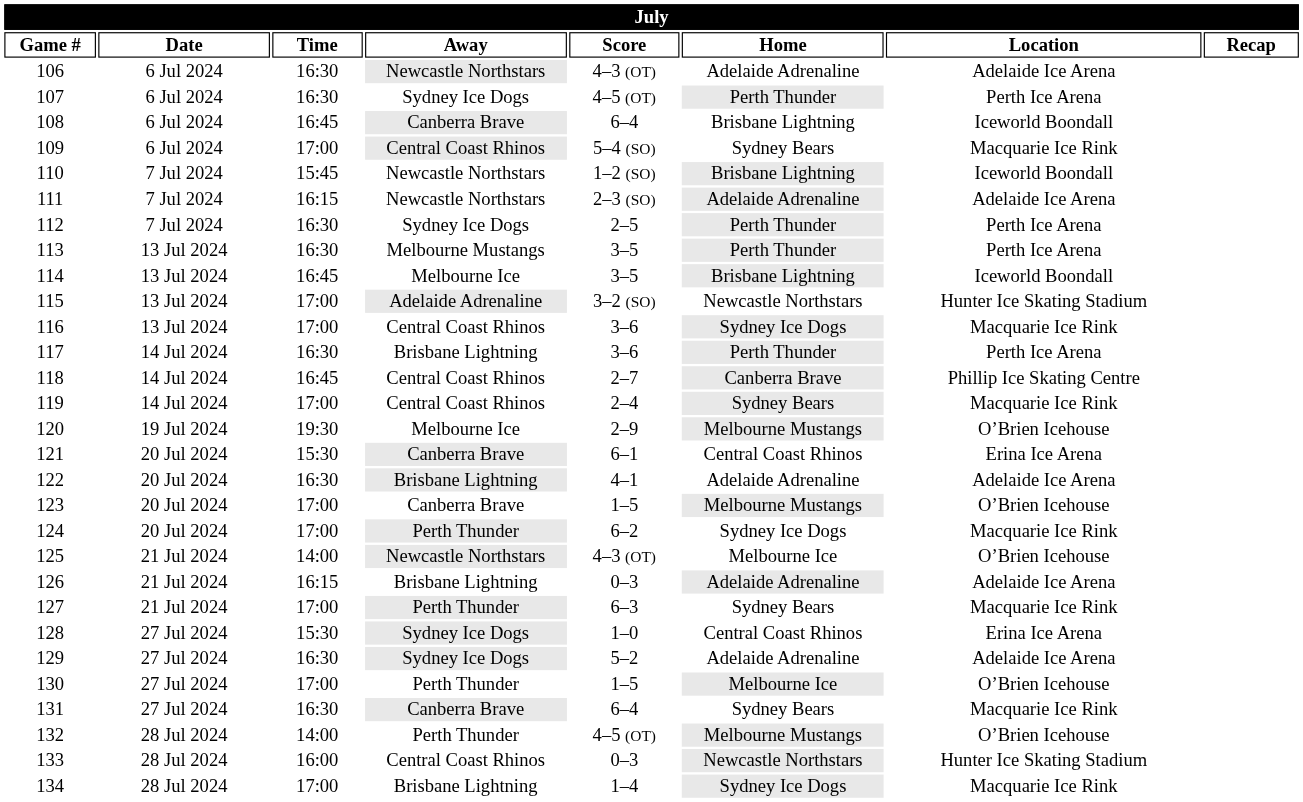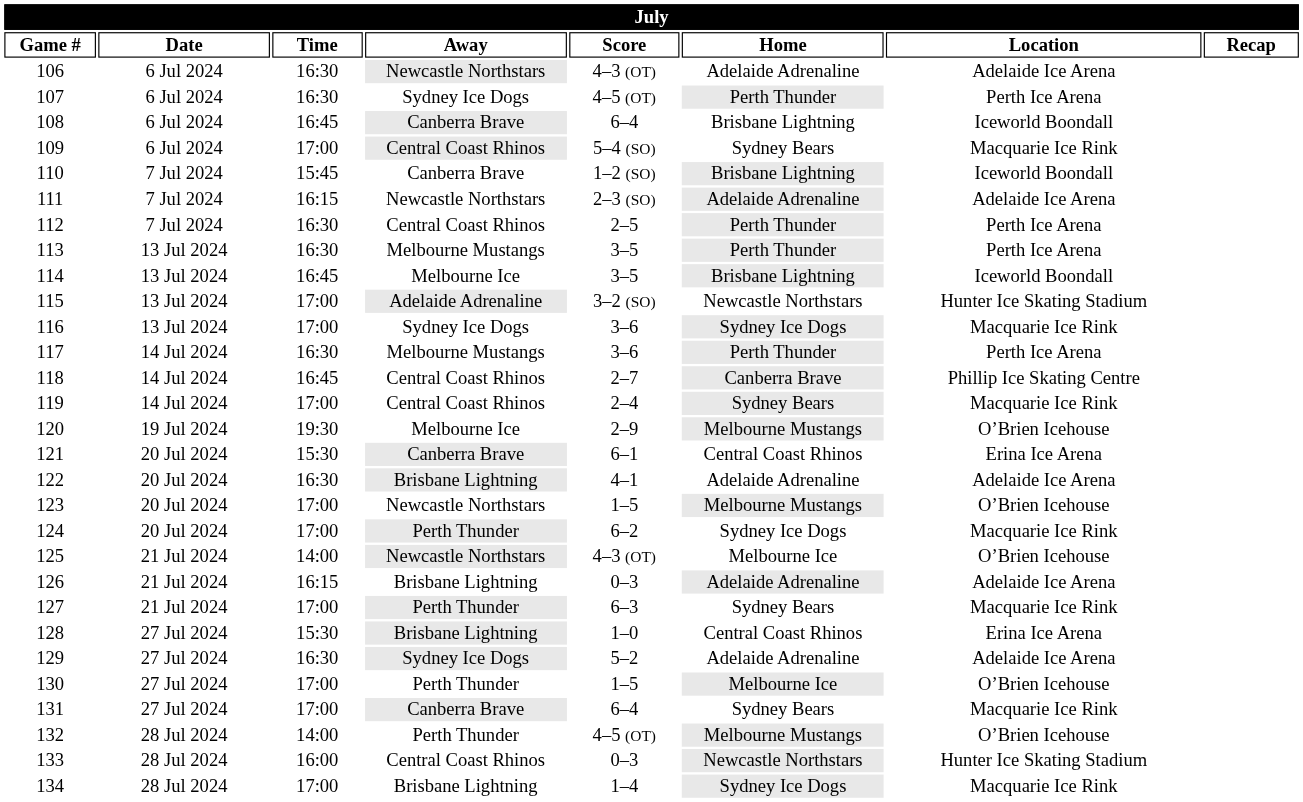 <table class="toccolours" style="width:70em;text-align: center">
 <tr>
 <th colspan="8" style="background:#000000;color:white;border:#000000 1px solid">July</th>
 </tr>
 <tr>
 <th style="background:#FFFFFF;color:black;border:#000000 1px solid; width: 40px">Game #</th>
 <th style="background:#FFFFFF;color:black;border:#000000 1px solid; width: 80px">Date</th>
 <th style="background:#FFFFFF;color:black;border:#000000 1px solid; width: 40px">Time</th>
 <th style="background:#FFFFFF;color:black;border:#000000 1px solid; width: 95px">Away</th>
 <th style="background:#FFFFFF;color:black;border:#000000 1px solid; width: 50px">Score</th>
 <th style="background:#FFFFFF;color:black;border:#000000 1px solid; width: 95px">Home</th>
 <th style="background:#FFFFFF;color:black;border:#000000 1px solid; width: 150px">Location</th>
 <th style="background:#FFFFFF;color:black;border:#000000 1px solid; width: 40px">Recap</th>
 </tr>
 <tr>
 <td>106</td>
 <td>6 Jul 2024</td>
 <td>16:30</td>
 <td bgcolor="#e8e8e8">Newcastle Northstars</td>
 <td>4–3 <small>(OT)</small></td>
 <td>Adelaide Adrenaline</td>
 <td>Adelaide Ice Arena</td>
 <td></td>
 </tr>
 <tr>
 <td>107</td>
 <td>6 Jul 2024</td>
 <td>16:30</td>
 <td>Sydney Ice Dogs</td>
 <td>4–5 <small>(OT)</small></td>
 <td bgcolor="#e8e8e8">Perth Thunder</td>
 <td>Perth Ice Arena</td>
 <td></td>
 </tr>
 <tr>
 <td>108</td>
 <td>6 Jul 2024</td>
 <td>16:45</td>
 <td bgcolor="#e8e8e8">Canberra Brave</td>
 <td>6–4</td>
 <td>Brisbane Lightning</td>
 <td>Iceworld Boondall</td>
 <td></td>
 </tr>
 <tr>
 <td>109</td>
 <td>6 Jul 2024</td>
 <td>17:00</td>
 <td bgcolor="#e8e8e8">Central Coast Rhinos</td>
 <td>5–4 <small>(SO)</small></td>
 <td>Sydney Bears</td>
 <td>Macquarie Ice Rink</td>
 <td></td>
 </tr>
 <tr>
 <td>110</td>
 <td>7 Jul 2024</td>
 <td>15:45</td>
-<td>Newcastle Northstars</td>
+<td>Canberra Brave</td>
 <td>1–2 <small>(SO)</small></td>
 <td bgcolor="#e8e8e8">Brisbane Lightning</td>
 <td>Iceworld Boondall</td>
 <td></td>
 </tr>
 <tr>
 <td>111</td>
 <td>7 Jul 2024</td>
 <td>16:15</td>
 <td>Newcastle Northstars</td>
 <td>2–3 <small>(SO)</small></td>
 <td bgcolor="#e8e8e8">Adelaide Adrenaline</td>
 <td>Adelaide Ice Arena</td>
 <td></td>
 </tr>
 <tr>
 <td>112</td>
 <td>7 Jul 2024</td>
 <td>16:30</td>
-<td>Sydney Ice Dogs</td>
+<td>Central Coast Rhinos</td>
 <td>2–5</td>
 <td bgcolor="#e8e8e8">Perth Thunder</td>
 <td>Perth Ice Arena</td>
 <td></td>
 </tr>
 <tr>
 <td>113</td>
 <td>13 Jul 2024</td>
 <td>16:30</td>
 <td>Melbourne Mustangs</td>
 <td>3–5</td>
 <td bgcolor="#e8e8e8">Perth Thunder</td>
 <td>Perth Ice Arena</td>
 <td></td>
 </tr>
 <tr>
 <td>114</td>
 <td>13 Jul 2024</td>
 <td>16:45</td>
 <td>Melbourne Ice</td>
 <td>3–5</td>
 <td bgcolor="#e8e8e8">Brisbane Lightning</td>
 <td>Iceworld Boondall</td>
 <td></td>
 </tr>
 <tr>
 <td>115</td>
 <td>13 Jul 2024</td>
 <td>17:00</td>
 <td bgcolor="#e8e8e8">Adelaide Adrenaline</td>
 <td>3–2 <small>(SO)</small></td>
 <td>Newcastle Northstars</td>
 <td>Hunter Ice Skating Stadium</td>
 <td></td>
 </tr>
 <tr>
 <td>116</td>
 <td>13 Jul 2024</td>
 <td>17:00</td>
-<td>Central Coast Rhinos</td>
+<td>Sydney Ice Dogs</td>
 <td>3–6</td>
 <td bgcolor="#e8e8e8">Sydney Ice Dogs</td>
 <td>Macquarie Ice Rink</td>
 <td></td>
 </tr>
 <tr>
 <td>117</td>
 <td>14 Jul 2024</td>
 <td>16:30</td>
-<td>Brisbane Lightning</td>
+<td>Melbourne Mustangs</td>
 <td>3–6</td>
 <td bgcolor="#e8e8e8">Perth Thunder</td>
 <td>Perth Ice Arena</td>
 <td></td>
 </tr>
 <tr>
 <td>118</td>
 <td>14 Jul 2024</td>
 <td>16:45</td>
 <td>Central Coast Rhinos</td>
 <td>2–7</td>
 <td bgcolor="#e8e8e8">Canberra Brave</td>
 <td>Phillip Ice Skating Centre</td>
 <td></td>
 </tr>
 <tr>
 <td>119</td>
 <td>14 Jul 2024</td>
 <td>17:00</td>
 <td>Central Coast Rhinos</td>
 <td>2–4</td>
 <td bgcolor="#e8e8e8">Sydney Bears</td>
 <td>Macquarie Ice Rink</td>
 <td></td>
 </tr>
 <tr>
 <td>120</td>
 <td>19 Jul 2024</td>
 <td>19:30</td>
 <td>Melbourne Ice</td>
 <td>2–9</td>
 <td bgcolor="#e8e8e8">Melbourne Mustangs</td>
 <td>O’Brien Icehouse</td>
 <td></td>
 </tr>
 <tr>
 <td>121</td>
 <td>20 Jul 2024</td>
 <td>15:30</td>
 <td bgcolor="#e8e8e8">Canberra Brave</td>
 <td>6–1</td>
 <td>Central Coast Rhinos</td>
 <td>Erina Ice Arena</td>
 <td></td>
 </tr>
 <tr>
 <td>122</td>
 <td>20 Jul 2024</td>
 <td>16:30</td>
 <td bgcolor="#e8e8e8">Brisbane Lightning</td>
 <td>4–1</td>
 <td>Adelaide Adrenaline</td>
 <td>Adelaide Ice Arena</td>
 <td></td>
 </tr>
 <tr>
 <td>123</td>
 <td>20 Jul 2024</td>
 <td>17:00</td>
-<td>Canberra Brave</td>
+<td>Newcastle Northstars</td>
 <td>1–5</td>
 <td bgcolor="#e8e8e8">Melbourne Mustangs</td>
 <td>O’Brien Icehouse</td>
 <td></td>
 </tr>
 <tr>
 <td>124</td>
 <td>20 Jul 2024</td>
 <td>17:00</td>
 <td bgcolor="#e8e8e8">Perth Thunder</td>
 <td>6–2</td>
 <td>Sydney Ice Dogs</td>
 <td>Macquarie Ice Rink</td>
 <td></td>
 </tr>
 <tr>
 <td>125</td>
 <td>21 Jul 2024</td>
 <td>14:00</td>
 <td bgcolor="#e8e8e8">Newcastle Northstars</td>
 <td>4–3 <small>(OT)</small></td>
 <td>Melbourne Ice</td>
 <td>O’Brien Icehouse</td>
 <td></td>
 </tr>
 <tr>
 <td>126</td>
 <td>21 Jul 2024</td>
 <td>16:15</td>
 <td>Brisbane Lightning</td>
 <td>0–3</td>
 <td bgcolor="#e8e8e8">Adelaide Adrenaline</td>
 <td>Adelaide Ice Arena</td>
 <td></td>
 </tr>
 <tr>
 <td>127</td>
 <td>21 Jul 2024</td>
 <td>17:00</td>
 <td bgcolor="#e8e8e8">Perth Thunder</td>
 <td>6–3</td>
 <td>Sydney Bears</td>
 <td>Macquarie Ice Rink</td>
 <td></td>
 </tr>
 <tr>
 <td>128</td>
 <td>27 Jul 2024</td>
 <td>15:30</td>
-<td bgcolor="#e8e8e8">Sydney Ice Dogs</td>
+<td bgcolor="#e8e8e8">Brisbane Lightning</td>
 <td>1–0</td>
 <td>Central Coast Rhinos</td>
 <td>Erina Ice Arena</td>
 <td></td>
 </tr>
 <tr>
 <td>129</td>
 <td>27 Jul 2024</td>
 <td>16:30</td>
 <td bgcolor="#e8e8e8">Sydney Ice Dogs</td>
 <td>5–2</td>
 <td>Adelaide Adrenaline</td>
 <td>Adelaide Ice Arena</td>
 <td></td>
 </tr>
 <tr>
 <td>130</td>
 <td>27 Jul 2024</td>
 <td>17:00</td>
 <td>Perth Thunder</td>
 <td>1–5</td>
 <td bgcolor="#e8e8e8">Melbourne Ice</td>
 <td>O’Brien Icehouse</td>
 <td></td>
 </tr>
 <tr>
 <td>131</td>
 <td>27 Jul 2024</td>
-<td>16:30</td>
+<td>17:00</td>
 <td bgcolor="#e8e8e8">Canberra Brave</td>
 <td>6–4</td>
 <td>Sydney Bears</td>
 <td>Macquarie Ice Rink</td>
 <td></td>
 </tr>
 <tr>
 <td>132</td>
 <td>28 Jul 2024</td>
 <td>14:00</td>
 <td>Perth Thunder</td>
 <td>4–5 <small>(OT)</small></td>
 <td bgcolor="#e8e8e8">Melbourne Mustangs</td>
 <td>O’Brien Icehouse</td>
 <td></td>
 </tr>
 <tr>
 <td>133</td>
 <td>28 Jul 2024</td>
 <td>16:00</td>
 <td>Central Coast Rhinos</td>
 <td>0–3</td>
 <td bgcolor="#e8e8e8">Newcastle Northstars</td>
 <td>Hunter Ice Skating Stadium</td>
 <td></td>
 </tr>
 <tr>
 <td>134</td>
 <td>28 Jul 2024</td>
 <td>17:00</td>
 <td>Brisbane Lightning</td>
 <td>1–4</td>
 <td bgcolor="#e8e8e8">Sydney Ice Dogs</td>
 <td>Macquarie Ice Rink</td>
 <td></td>
 </tr>
 <tr>
 </tr>
 </table>
